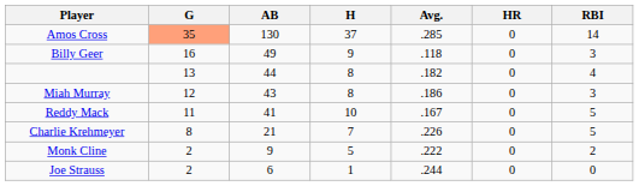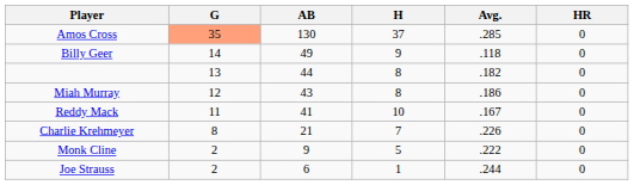 <table class="wikitable sortable">
 <tr>
 <th bgcolor="#DDDDFF" width="16%">Player</th>
 <th bgcolor="#DDDDFF" width="9%">G</th>
 <th bgcolor="#DDDDFF" width="9%">AB</th>
 <th bgcolor="#DDDDFF" width="9%">H</th>
 <th bgcolor="#DDDDFF" width="9%">Avg.</th>
 <th bgcolor="#DDDDFF" width="9%">HR</th>
-<th bgcolor="#DDDDFF" width="9%">RBI</th>
 </tr>
 <tr align="center">
 <td><a href='#'>Amos Cross</a></td>
 <td style="background: lightsalmon;">35</td>
 <td>130</td>
 <td>37</td>
 <td>.285</td>
 <td>0</td>
-<td>14</td>
 </tr>
 <tr align=center>
 <td><a href='#'>Billy Geer</a></td>
-<td>16</td>
+<td>14</td>
 <td>49</td>
 <td>9</td>
 <td>.118</td>
 <td>0</td>
-<td>3</td>
 </tr>
 <tr align=center>
 <td></td>
 <td>13</td>
 <td>44</td>
 <td>8</td>
 <td>.182</td>
 <td>0</td>
-<td>4</td>
 </tr>
 <tr align="center">
 <td><a href='#'>Miah Murray</a></td>
 <td>12</td>
 <td>43</td>
 <td>8</td>
 <td>.186</td>
 <td>0</td>
-<td>3</td>
 </tr>
 <tr align=center>
 <td><a href='#'>Reddy Mack</a></td>
 <td>11</td>
 <td>41</td>
 <td>10</td>
 <td>.167</td>
 <td>0</td>
-<td>5</td>
 </tr>
 <tr align=center>
 <td><a href='#'>Charlie Krehmeyer</a></td>
 <td>8</td>
 <td>21</td>
 <td>7</td>
 <td>.226</td>
 <td>0</td>
-<td>5</td>
 </tr>
 <tr align=center>
 <td><a href='#'>Monk Cline</a></td>
 <td>2</td>
 <td>9</td>
 <td>5</td>
 <td>.222</td>
 <td>0</td>
-<td>2</td>
 </tr>
 <tr align=center>
 <td><a href='#'>Joe Strauss</a></td>
 <td>2</td>
 <td>6</td>
 <td>1</td>
 <td>.244</td>
 <td>0</td>
-<td>0</td>
 </tr>
 </table>
